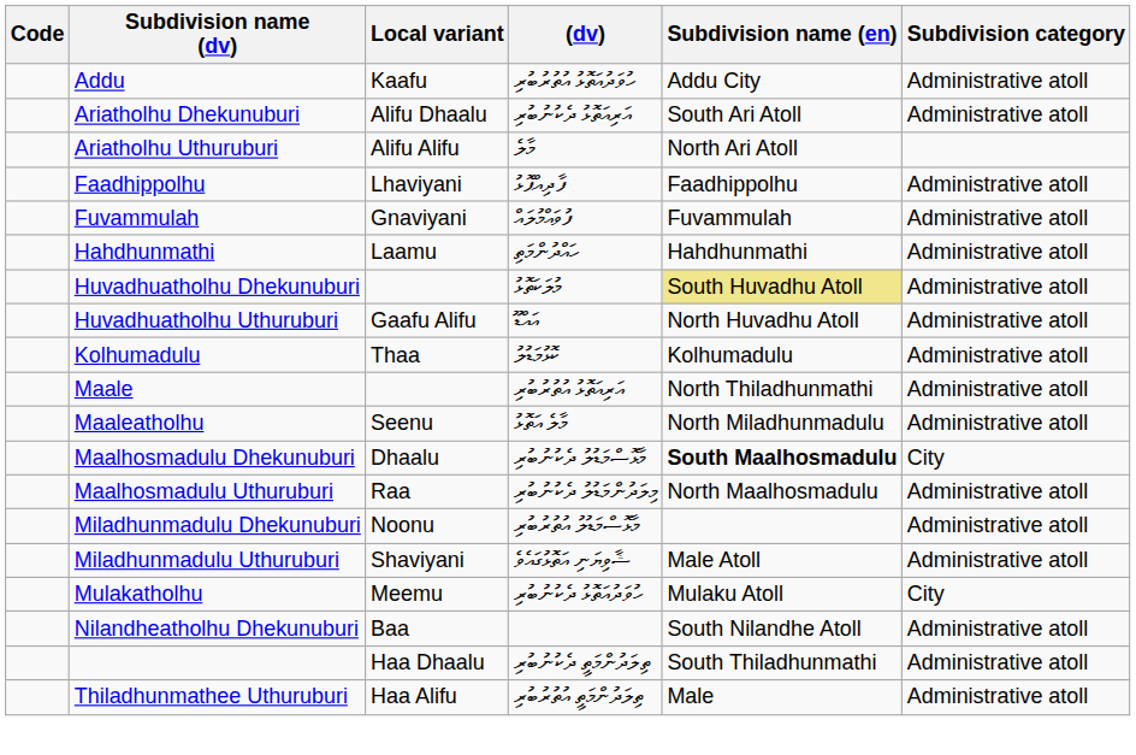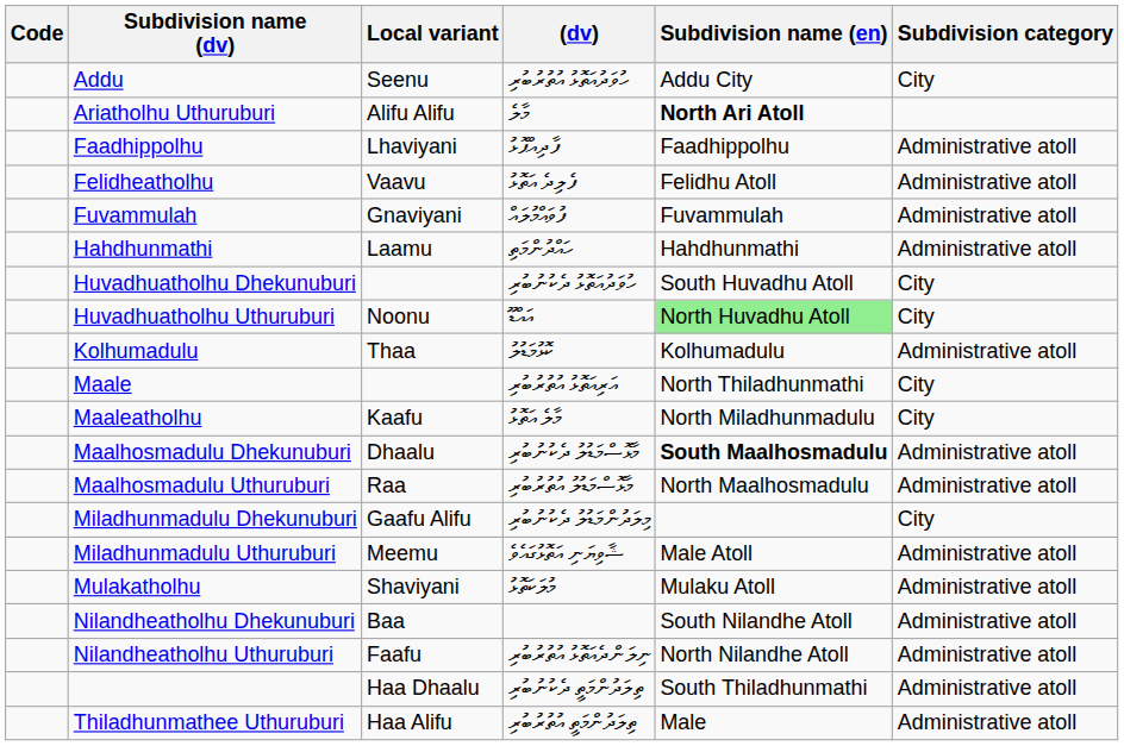 <table class="wikitable sortable">
 <tr>
 <th>Code</th>
 <th>Subdivision name<br>(<a href='#'>dv</a>)</th>
 <th>Local variant</th>
 <th> (<a href='#'>dv</a>) </th>
 <th>Subdivision name (<a href='#'>en</a>)</th>
 <th>Subdivision category</th>
 </tr>
 <tr>
 <td></td>
 <td><a href='#'>Addu</a></td>
-<td>Kaafu</td>
+<td>Seenu</td>
 <td>ހުވަދުއަތޮޅު އުތުރުބުރި</td>
 <td>Addu City</td>
-<td>Administrative atoll</td>
-</tr>
-<tr>
-<td></td>
-<td><a href='#'>Ariatholhu Dhekunuburi</a></td>
-<td>Alifu Dhaalu</td>
-<td>އަރިއަތޮޅު ދެކުނުބުރި</td>
-<td>South Ari Atoll</td>
-<td>Administrative atoll</td>
+<td>City</td>
 </tr>
 <tr>
 <td></td>
 <td><a href='#'>Ariatholhu Uthuruburi</a></td>
 <td>Alifu Alifu</td>
 <td>މާލެ</td>
-<td>North Ari Atoll</td>
+<td><strong>North Ari Atoll</strong></td>
 <td></td>
 </tr>
 <tr>
 <td></td>
 <td><a href='#'>Faadhippolhu</a></td>
 <td>Lhaviyani</td>
 <td>ފާދިއްޕޮޅު</td>
 <td>Faadhippolhu</td>
+<td>Administrative atoll</td>
+</tr>
+<tr>
+<td></td>
+<td><a href='#'>Felidheatholhu</a></td>
+<td>Vaavu</td>
+<td>ފެލިދެ އަތޮޅު</td>
+<td>Felidhu Atoll</td>
 <td>Administrative atoll</td>
 </tr>
 <tr>
 <td></td>
 <td><a href='#'>Fuvammulah</a></td>
 <td>Gnaviyani</td>
 <td>ފުވައްމުލައް</td>
 <td>Fuvammulah</td>
 <td>Administrative atoll</td>
 </tr>
 <tr>
 <td></td>
 <td><a href='#'>Hahdhunmathi</a></td>
 <td>Laamu</td>
 <td>ހައްދުންމަތި</td>
 <td>Hahdhunmathi</td>
 <td>Administrative atoll</td>
 </tr>
 <tr>
 <td></td>
 <td><a href='#'>Huvadhuatholhu Dhekunuburi</a></td>
 <td></td>
-<td>މުލަކަތޮޅު</td>
-<td style="background: khaki;">South Huvadhu Atoll</td>
-<td>Administrative atoll</td>
+<td>ހުވަދުއަތޮޅު ދެކުނުބުރި</td>
+<td>South Huvadhu Atoll</td>
+<td>City</td>
 </tr>
 <tr>
 <td></td>
 <td><a href='#'>Huvadhuatholhu Uthuruburi</a></td>
-<td>Gaafu Alifu</td>
+<td>Noonu</td>
 <td>އައްޑޫ</td>
-<td>North Huvadhu Atoll</td>
-<td>Administrative atoll</td>
+<td style="background: lightgreen;">North Huvadhu Atoll</td>
+<td>City</td>
 </tr>
 <tr>
 <td></td>
 <td><a href='#'>Kolhumadulu</a></td>
 <td>Thaa</td>
 <td>ކޮޅުމަޑުލު</td>
 <td>Kolhumadulu</td>
 <td>Administrative atoll</td>
 </tr>
 <tr>
 <td></td>
 <td><a href='#'>Maale</a></td>
 <td></td>
 <td>އަރިއަތޮޅު އުތުރުބުރި</td>
 <td>North Thiladhunmathi</td>
-<td>Administrative atoll</td>
+<td>City</td>
 </tr>
 <tr>
 <td></td>
 <td><a href='#'>Maaleatholhu</a></td>
-<td>Seenu</td>
+<td>Kaafu</td>
 <td>މާލެ އަތޮޅު</td>
 <td>North Miladhunmadulu</td>
-<td>Administrative atoll</td>
+<td>City</td>
 </tr>
 <tr>
 <td></td>
 <td><a href='#'>Maalhosmadulu Dhekunuburi</a></td>
 <td>Dhaalu</td>
 <td>މާޅޮސްމަޑުލު ދެކުނުބުރި</td>
 <td><strong>South Maalhosmadulu</strong></td>
-<td>City</td>
+<td>Administrative atoll</td>
 </tr>
 <tr>
 <td></td>
 <td><a href='#'>Maalhosmadulu Uthuruburi</a></td>
 <td>Raa</td>
-<td>މިލަދުންމަޑުލު ދެކުނުބުރި</td>
+<td>މާޅޮސްމަޑުލު އުތުރުބުރި</td>
 <td>North Maalhosmadulu</td>
 <td>Administrative atoll</td>
 </tr>
 <tr>
 <td></td>
 <td><a href='#'>Miladhunmadulu Dhekunuburi</a></td>
-<td>Noonu</td>
-<td>މާޅޮސްމަޑުލު އުތުރުބުރި</td>
+<td>Gaafu Alifu</td>
+<td>މިލަދުންމަޑުލު ދެކުނުބުރި</td>
 <td></td>
-<td>Administrative atoll</td>
+<td>City</td>
 </tr>
 <tr>
 <td></td>
 <td><a href='#'>Miladhunmadulu Uthuruburi</a></td>
-<td>Shaviyani</td>
+<td>Meemu</td>
 <td>ޝާވިޔަނި އަތޮޅުގައެވެ</td>
 <td>Male Atoll</td>
 <td>Administrative atoll</td>
 </tr>
 <tr>
 <td></td>
 <td><a href='#'>Mulakatholhu</a></td>
-<td>Meemu</td>
-<td>ހުވަދުއަތޮޅު ދެކުނުބުރި</td>
+<td>Shaviyani</td>
+<td>މުލަކަތޮޅު</td>
 <td>Mulaku Atoll</td>
-<td>City</td>
+<td>Administrative atoll</td>
 </tr>
 <tr>
 <td></td>
 <td><a href='#'>Nilandheatholhu Dhekunuburi</a></td>
 <td>Baa</td>
 <td></td>
 <td>South Nilandhe Atoll</td>
+<td>Administrative atoll</td>
+</tr>
+<tr>
+<td></td>
+<td><a href='#'>Nilandheatholhu Uthuruburi</a></td>
+<td>Faafu</td>
+<td>ނިލަންދެއަތޮޅު އުތުރުބުރި</td>
+<td>North Nilandhe Atoll</td>
 <td>Administrative atoll</td>
 </tr>
 <tr>
 <td></td>
 <td></td>
 <td>Haa Dhaalu</td>
 <td>ތިލަދުންމަތީ ދެކުނުބުރި</td>
 <td>South Thiladhunmathi</td>
 <td>Administrative atoll</td>
 </tr>
 <tr>
 <td></td>
 <td><a href='#'>Thiladhunmathee Uthuruburi</a></td>
 <td>Haa Alifu</td>
 <td>ތިލަދުންމަތީ އުތުރުބުރި</td>
 <td>Male</td>
 <td>Administrative atoll</td>
 </tr>
 </table>
